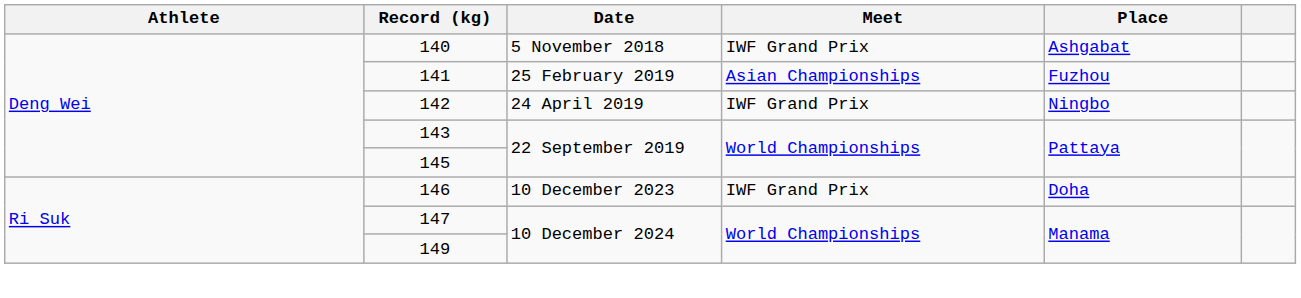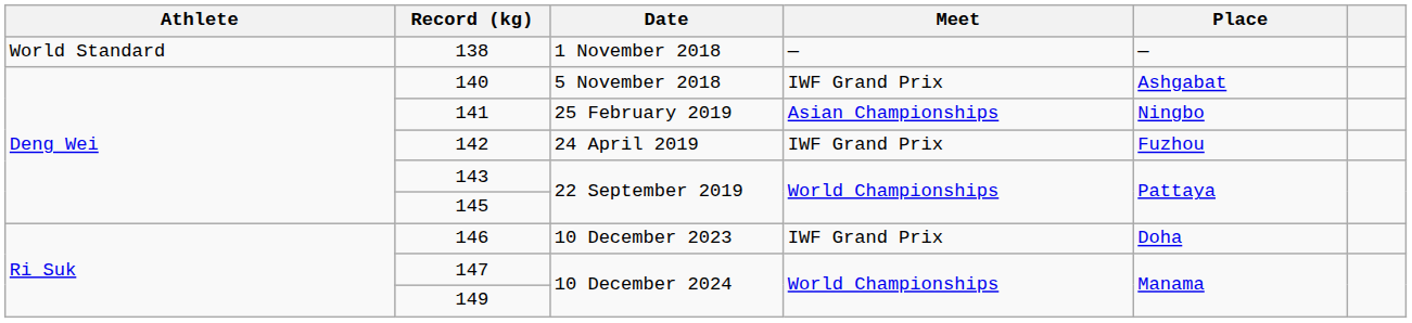 <table class="wikitable" style="font-size:90%; width: 70%;">
 <tr>
 <th width=20%>Athlete</th>
 <th width=8%>Record (kg)</th>
 <th width=12%>Date</th>
 <th width=18%>Meet</th>
 <th width=11%>Place</th>
 <th width=3%></th>
+</tr>
+<tr>
+<td>World Standard</td>
+<td align=center>138</td>
+<td>1 November 2018</td>
+<td>—</td>
+<td>—</td>
+<td></td>
 </tr>
 <tr>
 <td rowspan=5> <a href='#'>Deng Wei</a></td>
 <td align=center>140</td>
 <td>5 November 2018</td>
 <td>IWF Grand Prix</td>
 <td><a href='#'>Ashgabat</a></td>
 <td></td>
 </tr>
 <tr>
 <td align=center>141</td>
 <td>25 February 2019</td>
 <td><a href='#'>Asian Championships</a></td>
-<td><a href='#'>Fuzhou</a></td>
+<td><a href='#'>Ningbo</a></td>
 <td></td>
 </tr>
 <tr>
 <td align=center>142</td>
 <td>24 April 2019</td>
 <td>IWF Grand Prix</td>
-<td><a href='#'>Ningbo</a></td>
+<td><a href='#'>Fuzhou</a></td>
 <td></td>
 </tr>
 <tr>
 <td align=center>143</td>
 <td rowspan=2>22 September 2019</td>
 <td rowspan=2><a href='#'>World Championships</a></td>
 <td rowspan=2><a href='#'>Pattaya</a></td>
 <td rowspan=2></td>
 </tr>
 <tr>
 <td align=center>145</td>
 </tr>
 <tr>
 <td rowspan=3> <a href='#'>Ri Suk</a></td>
 <td align="center">146</td>
 <td>10 December 2023</td>
 <td>IWF Grand Prix</td>
 <td><a href='#'>Doha</a></td>
 <td></td>
 </tr>
 <tr>
 <td align=center>147</td>
 <td rowspan=2>10 December 2024</td>
 <td rowspan=2><a href='#'>World Championships</a></td>
 <td rowspan=2><a href='#'>Manama</a></td>
 <td rowspan=2></td>
 </tr>
 <tr>
 <td align=center>149</td>
 </tr>
 </table>
